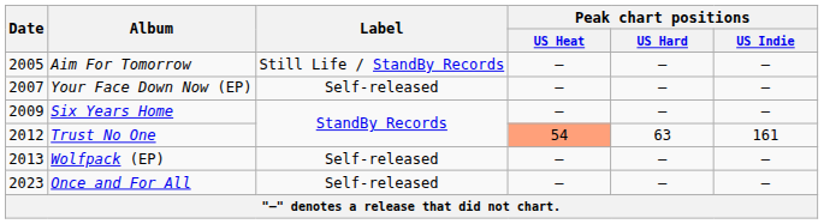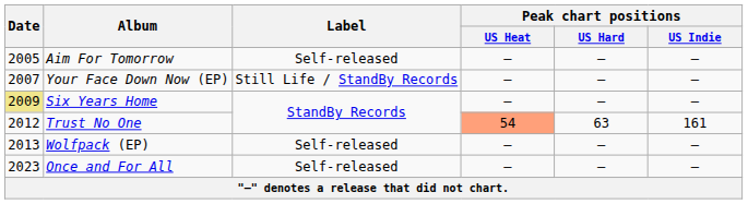 <table class="wikitable">
 <tr>
 <th rowspan="2">Date</th>
 <th rowspan="2">Album</th>
 <th rowspan="2">Label</th>
 <th colspan="3">Peak chart positions</th>
 </tr>
 <tr>
 <th width="86"><small><a href='#'>US Heat</a></small></th>
 <th width="86"><small><a href='#'>US Hard</a></small></th>
 <th width="86"><small><a href='#'>US Indie</a></small></th>
 </tr>
 <tr>
 <td>2005</td>
 <td><em>Aim For Tomorrow</em></td>
-<td align="center">Still Life / <a href='#'>StandBy Records</a></td>
+<td align="center">Self-released</td>
 <td align="center">—</td>
 <td align="center">—</td>
 <td align="center">—</td>
 </tr>
 <tr>
 <td>2007</td>
 <td><em>Your Face Down Now</em> (EP)</td>
-<td align="center">Self-released</td>
+<td align="center">Still Life / <a href='#'>StandBy Records</a></td>
 <td align="center">—</td>
 <td align="center">—</td>
 <td align="center">—</td>
 </tr>
 <tr>
-<td>2009</td>
+<td style="background: khaki;">2009</td>
 <td><em><a href='#'>Six Years Home</a></em></td>
 <td rowspan="2" align="center"><a href='#'>StandBy Records</a></td>
 <td align="center">—</td>
 <td align="center">—</td>
 <td align="center">—</td>
 </tr>
 <tr>
 <td>2012</td>
 <td><em><a href='#'>Trust No One</a></em></td>
 <td align="center" style="background: lightsalmon;">54</td>
 <td align="center">63</td>
 <td align="center">161</td>
 </tr>
 <tr>
 <td>2013</td>
 <td><em><a href='#'>Wolfpack</a></em> (EP)</td>
 <td align="center">Self-released</td>
 <td align="center">—</td>
 <td align="center">—</td>
 <td align="center">—</td>
 </tr>
 <tr>
 <td>2023</td>
 <td><em><a href='#'>Once and For All</a></em></td>
 <td align="center">Self-released</td>
 <td align="center">—</td>
 <td align="center">—</td>
 <td align="center">—</td>
 </tr>
 <tr>
 <th colspan="8"><small>"—" denotes a release that did not chart.</small></th>
 </tr>
 </table>
